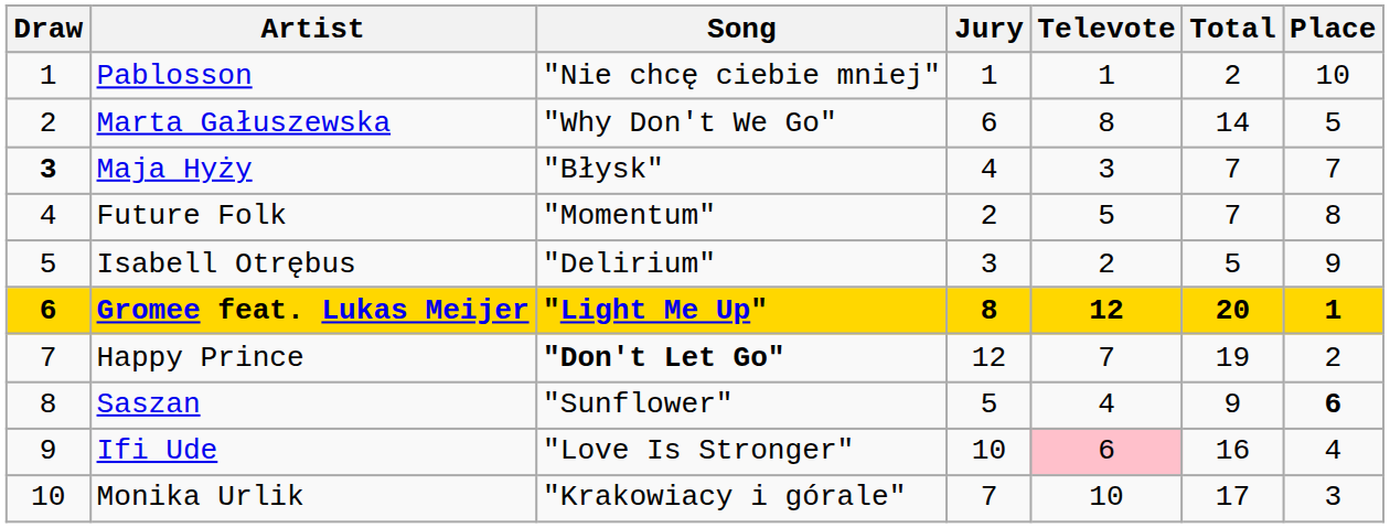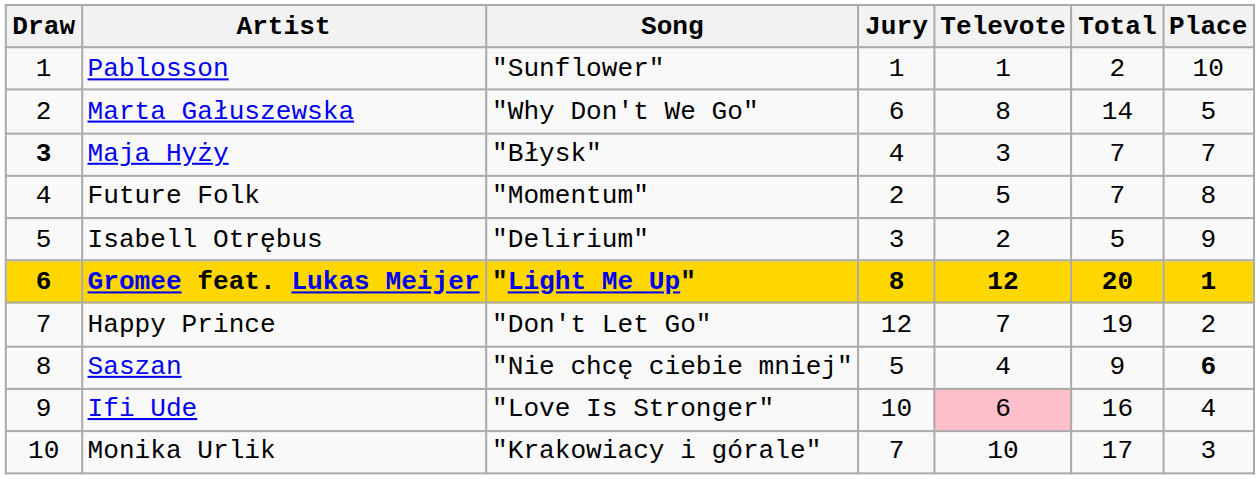 <table class="sortable wikitable" style="margin: 1em auto 1em auto; text-align:center">
 <tr>
 <th>Draw</th>
 <th>Artist</th>
 <th>Song</th>
 <th>Jury</th>
 <th>Televote</th>
 <th>Total</th>
 <th>Place</th>
 </tr>
 <tr>
 <td>1</td>
 <td align="left"><a href='#'>Pablosson</a></td>
-<td align="left">"Nie chcę ciebie mniej"</td>
+<td align="left">"Sunflower"</td>
 <td>1</td>
 <td>1</td>
 <td>2</td>
 <td>10</td>
 </tr>
 <tr>
 <td>2</td>
 <td align="left"><a href='#'>Marta Gałuszewska</a></td>
 <td align="left">"Why Don't We Go"</td>
 <td>6</td>
 <td>8</td>
 <td>14</td>
 <td>5</td>
 </tr>
 <tr>
 <td><strong>3</strong></td>
 <td align="left"><a href='#'>Maja Hyży</a></td>
 <td align="left">"Błysk"</td>
 <td>4</td>
 <td>3</td>
 <td>7</td>
 <td>7</td>
 </tr>
 <tr>
 <td>4</td>
 <td align="left">Future Folk</td>
 <td align="left">"Momentum"</td>
 <td>2</td>
 <td>5</td>
 <td>7</td>
 <td>8</td>
 </tr>
 <tr>
 <td>5</td>
 <td align="left">Isabell Otrębus</td>
 <td align="left">"Delirium"</td>
 <td>3</td>
 <td>2</td>
 <td>5</td>
 <td>9</td>
 </tr>
 <tr style="font-weight:bold; background:gold;">
 <td>6</td>
 <td align="left"><a href='#'>Gromee</a> feat. <a href='#'>Lukas Meijer</a></td>
 <td align="left">"<a href='#'>Light Me Up</a>"</td>
 <td>8</td>
 <td>12</td>
 <td>20</td>
 <td>1</td>
 </tr>
 <tr>
 <td>7</td>
 <td align="left">Happy Prince</td>
-<td align="left"><strong>"Don't Let Go"</strong></td>
+<td align="left">"Don't Let Go"</td>
 <td>12</td>
 <td>7</td>
 <td>19</td>
 <td>2</td>
 </tr>
 <tr>
 <td>8</td>
 <td align="left"><a href='#'>Saszan</a></td>
-<td align="left">"Sunflower"</td>
+<td align="left">"Nie chcę ciebie mniej"</td>
 <td>5</td>
 <td>4</td>
 <td>9</td>
 <td><strong>6</strong></td>
 </tr>
 <tr>
 <td>9</td>
 <td align="left"><a href='#'>Ifi Ude</a></td>
 <td align="left">"Love Is Stronger"</td>
 <td>10</td>
 <td style="background: pink;">6</td>
 <td>16</td>
 <td>4</td>
 </tr>
 <tr>
 <td>10</td>
 <td align="left">Monika Urlik</td>
 <td align="left">"Krakowiacy i górale"</td>
 <td>7</td>
 <td>10</td>
 <td>17</td>
 <td>3</td>
 </tr>
 </table>
